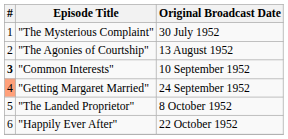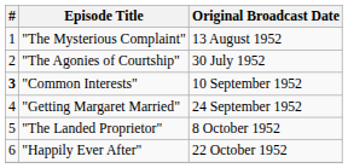 <table class="wikitable">
 <tr>
 <th>#</th>
 <th>Episode Title</th>
 <th>Original Broadcast Date</th>
 </tr>
 <tr>
 <td>1</td>
 <td>"The Mysterious Complaint"</td>
-<td>30 July 1952</td>
+<td>13 August 1952</td>
 </tr>
 <tr>
 <td>2</td>
 <td>"The Agonies of Courtship"</td>
-<td>13 August 1952</td>
+<td>30 July 1952</td>
 </tr>
 <tr>
 <td><strong>3</strong></td>
 <td>"Common Interests"</td>
 <td>10 September 1952</td>
 </tr>
 <tr>
-<td style="background: lightsalmon;">4</td>
+<td>4</td>
 <td>"Getting Margaret Married"</td>
 <td>24 September 1952</td>
 </tr>
 <tr>
 <td>5</td>
 <td>"The Landed Proprietor"</td>
 <td>8 October 1952</td>
 </tr>
 <tr>
 <td>6</td>
 <td>"Happily Ever After"</td>
 <td>22 October 1952</td>
 </tr>
 <tr>
 </tr>
 </table>
